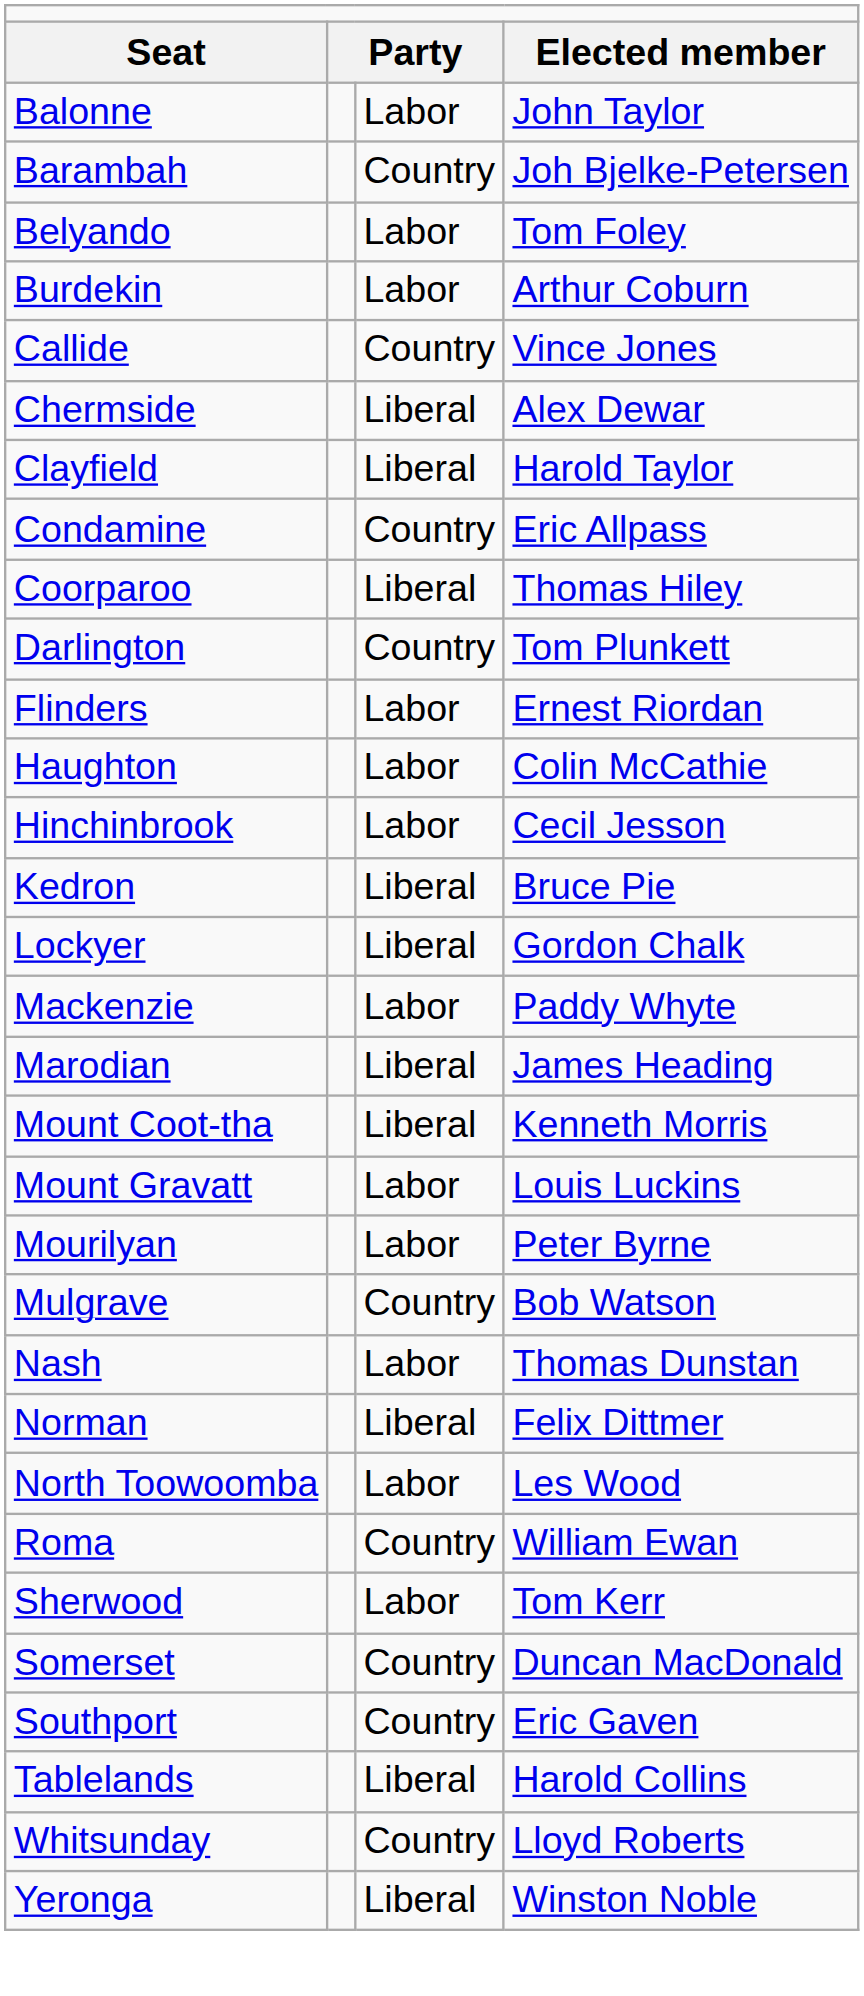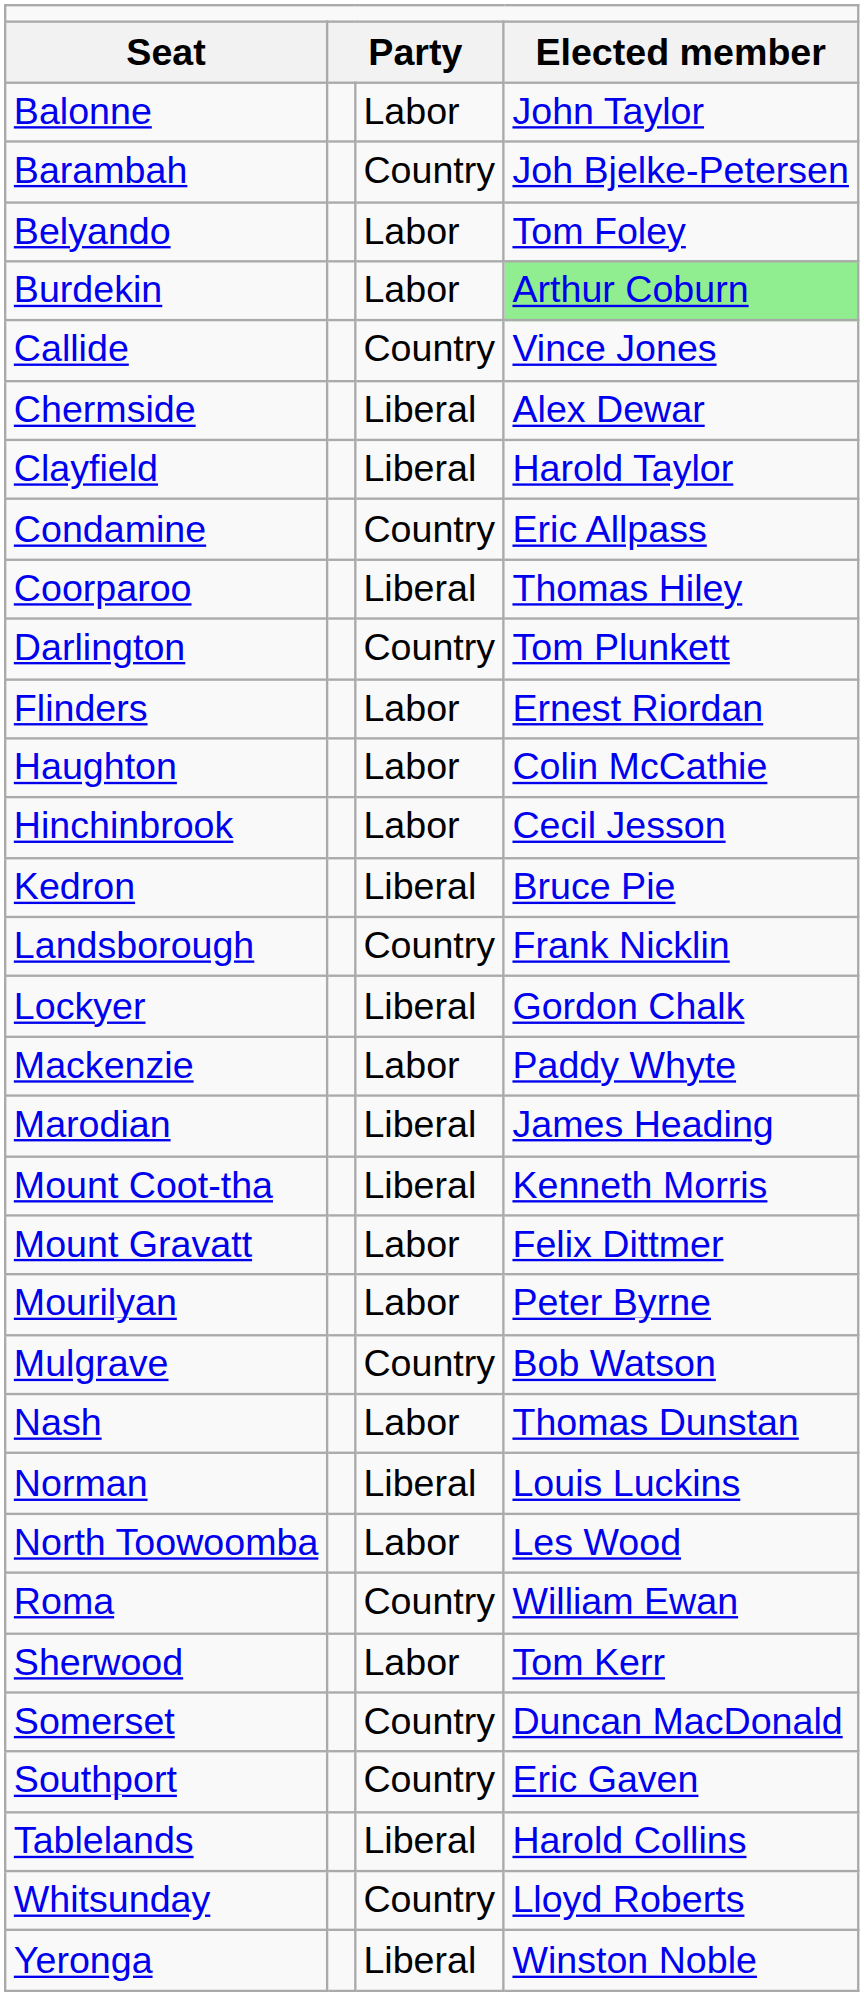 <table class="wikitable">
 <tr>
 <td colspan=4></td>
 </tr>
 <tr>
 <th>Seat</th>
 <th colspan=2>Party</th>
 <th>Elected member</th>
 </tr>
 <tr>
 <td><a href='#'>Balonne</a></td>
 <td> </td>
 <td>Labor</td>
 <td><a href='#'>John Taylor</a></td>
 </tr>
 <tr>
 <td><a href='#'>Barambah</a></td>
 <td> </td>
 <td>Country</td>
 <td><a href='#'>Joh Bjelke-Petersen</a></td>
 </tr>
 <tr>
 <td><a href='#'>Belyando</a></td>
 <td> </td>
 <td>Labor</td>
 <td><a href='#'>Tom Foley</a></td>
 </tr>
 <tr>
 <td><a href='#'>Burdekin</a></td>
 <td> </td>
 <td>Labor</td>
-<td><a href='#'>Arthur Coburn</a></td>
+<td style="background: lightgreen;"><a href='#'>Arthur Coburn</a></td>
 </tr>
 <tr>
 <td><a href='#'>Callide</a></td>
 <td> </td>
 <td>Country</td>
 <td><a href='#'>Vince Jones</a></td>
 </tr>
 <tr>
 <td><a href='#'>Chermside</a></td>
 <td> </td>
 <td>Liberal</td>
 <td><a href='#'>Alex Dewar</a></td>
 </tr>
 <tr>
 <td><a href='#'>Clayfield</a></td>
 <td> </td>
 <td>Liberal</td>
 <td><a href='#'>Harold Taylor</a></td>
 </tr>
 <tr>
 <td><a href='#'>Condamine</a></td>
 <td> </td>
 <td>Country</td>
 <td><a href='#'>Eric Allpass</a></td>
 </tr>
 <tr>
 <td><a href='#'>Coorparoo</a></td>
 <td> </td>
 <td>Liberal</td>
 <td><a href='#'>Thomas Hiley</a></td>
 </tr>
 <tr>
 <td><a href='#'>Darlington</a></td>
 <td> </td>
 <td>Country</td>
 <td><a href='#'>Tom Plunkett</a></td>
 </tr>
 <tr>
 <td><a href='#'>Flinders</a></td>
 <td> </td>
 <td>Labor</td>
 <td><a href='#'>Ernest Riordan</a></td>
 </tr>
 <tr>
 <td><a href='#'>Haughton</a></td>
 <td> </td>
 <td>Labor</td>
 <td><a href='#'>Colin McCathie</a></td>
 </tr>
 <tr>
 <td><a href='#'>Hinchinbrook</a></td>
 <td> </td>
 <td>Labor</td>
 <td><a href='#'>Cecil Jesson</a></td>
 </tr>
 <tr>
 <td><a href='#'>Kedron</a></td>
 <td> </td>
 <td>Liberal</td>
 <td><a href='#'>Bruce Pie</a></td>
 </tr>
 <tr>
+<td><a href='#'>Landsborough</a></td>
+<td> </td>
+<td>Country</td>
+<td><a href='#'>Frank Nicklin</a></td>
+</tr>
+<tr>
 <td><a href='#'>Lockyer</a></td>
 <td> </td>
 <td>Liberal</td>
 <td><a href='#'>Gordon Chalk</a></td>
 </tr>
 <tr>
 <td><a href='#'>Mackenzie</a></td>
 <td> </td>
 <td>Labor</td>
 <td><a href='#'>Paddy Whyte</a></td>
 </tr>
 <tr>
 <td><a href='#'>Marodian</a></td>
 <td> </td>
 <td>Liberal</td>
 <td><a href='#'>James Heading</a></td>
 </tr>
 <tr>
 <td><a href='#'>Mount Coot-tha</a></td>
 <td> </td>
 <td>Liberal</td>
 <td><a href='#'>Kenneth Morris</a></td>
 </tr>
 <tr>
 <td><a href='#'>Mount Gravatt</a></td>
 <td> </td>
 <td>Labor</td>
-<td><a href='#'>Louis Luckins</a></td>
+<td><a href='#'>Felix Dittmer</a></td>
 </tr>
 <tr>
 <td><a href='#'>Mourilyan</a></td>
 <td> </td>
 <td>Labor</td>
 <td><a href='#'>Peter Byrne</a></td>
 </tr>
 <tr>
 <td><a href='#'>Mulgrave</a></td>
 <td> </td>
 <td>Country</td>
 <td><a href='#'>Bob Watson</a></td>
 </tr>
 <tr>
 <td><a href='#'>Nash</a></td>
 <td> </td>
 <td>Labor</td>
 <td><a href='#'>Thomas Dunstan</a></td>
 </tr>
 <tr>
 <td><a href='#'>Norman</a></td>
 <td> </td>
 <td>Liberal</td>
-<td><a href='#'>Felix Dittmer</a></td>
+<td><a href='#'>Louis Luckins</a></td>
 </tr>
 <tr>
 <td><a href='#'>North Toowoomba</a></td>
 <td> </td>
 <td>Labor</td>
 <td><a href='#'>Les Wood</a></td>
 </tr>
 <tr>
 <td><a href='#'>Roma</a></td>
 <td> </td>
 <td>Country</td>
 <td><a href='#'>William Ewan</a></td>
 </tr>
 <tr>
 <td><a href='#'>Sherwood</a></td>
 <td> </td>
 <td>Labor</td>
 <td><a href='#'>Tom Kerr</a></td>
 </tr>
 <tr>
 <td><a href='#'>Somerset</a></td>
 <td> </td>
 <td>Country</td>
 <td><a href='#'>Duncan MacDonald</a></td>
 </tr>
 <tr>
 <td><a href='#'>Southport</a></td>
 <td> </td>
 <td>Country</td>
 <td><a href='#'>Eric Gaven</a></td>
 </tr>
 <tr>
 <td><a href='#'>Tablelands</a></td>
 <td> </td>
 <td>Liberal</td>
 <td><a href='#'>Harold Collins</a></td>
 </tr>
 <tr>
 <td><a href='#'>Whitsunday</a></td>
 <td> </td>
 <td>Country</td>
 <td><a href='#'>Lloyd Roberts</a></td>
 </tr>
 <tr>
 <td><a href='#'>Yeronga</a></td>
 <td> </td>
 <td>Liberal</td>
 <td><a href='#'>Winston Noble</a></td>
 </tr>
 </table>
